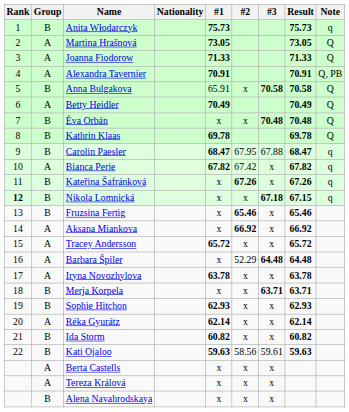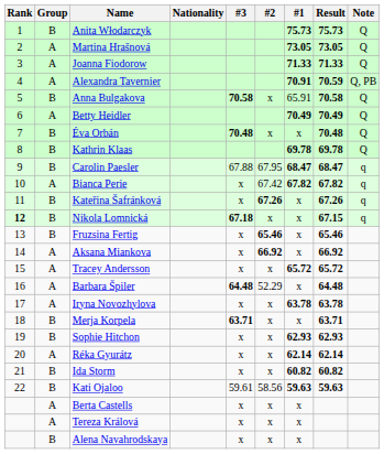 <table class="wikitable sortable" style="text-align:center">
 <tr>
 <th>Rank</th>
 <th>Group</th>
 <th>Name</th>
 <th>Nationality</th>
+<th>#3</th>
+<th>#2</th>
 <th>#1</th>
-<th>#2</th>
-<th>#3</th>
 <th>Result</th>
 <th>Note</th>
 </tr>
 <tr bgcolor=ccffcc>
 <td>1</td>
 <td>B</td>
 <td align=left><a href='#'>Anita Włodarczyk</a></td>
 <td align=left></td>
-<td><strong>75.73</strong></td>
 <td></td>
 <td></td>
 <td><strong>75.73</strong></td>
-<td>q</td>
+<td><strong>75.73</strong></td>
+<td>Q</td>
 </tr>
 <tr bgcolor=ccffcc>
 <td>2</td>
 <td>A</td>
 <td align=left><a href='#'>Martina Hrašnová</a></td>
 <td align=left></td>
-<td><strong>73.05</strong></td>
 <td></td>
 <td></td>
+<td><strong>73.05</strong></td>
 <td><strong>73.05</strong></td>
 <td>Q</td>
 </tr>
 <tr bgcolor=ccffcc>
 <td>3</td>
 <td>A</td>
 <td align=left><a href='#'>Joanna Fiodorow</a></td>
 <td align=left></td>
-<td><strong>71.33</strong></td>
 <td></td>
 <td></td>
+<td><strong>71.33</strong></td>
 <td><strong>71.33</strong></td>
 <td>Q</td>
 </tr>
 <tr bgcolor=ccffcc>
 <td>4</td>
 <td>A</td>
 <td align=left><a href='#'>Alexandra Tavernier</a></td>
 <td align=left></td>
-<td><strong>70.91</strong></td>
 <td></td>
 <td></td>
 <td><strong>70.91</strong></td>
+<td><strong>70.59</strong></td>
 <td>Q, PB</td>
 </tr>
 <tr bgcolor=ccffcc>
 <td>5</td>
 <td>B</td>
 <td align=left><a href='#'>Anna Bulgakova</a></td>
 <td align=left></td>
+<td><strong>70.58</strong></td>
+<td>x</td>
 <td>65.91</td>
-<td>x</td>
-<td><strong>70.58</strong></td>
 <td><strong>70.58</strong></td>
 <td>Q</td>
 </tr>
 <tr bgcolor=ccffcc>
 <td>6</td>
 <td>A</td>
 <td align=left><a href='#'>Betty Heidler</a></td>
 <td align=left></td>
-<td><strong>70.49</strong></td>
 <td></td>
 <td></td>
+<td><strong>70.49</strong></td>
 <td><strong>70.49</strong></td>
 <td>Q</td>
 </tr>
 <tr bgcolor=ccffcc>
 <td>7</td>
 <td>B</td>
 <td align=left><a href='#'>Éva Orbán</a></td>
 <td align=left></td>
+<td><strong>70.48</strong></td>
 <td>x</td>
 <td>x</td>
-<td><strong>70.48</strong></td>
 <td><strong>70.48</strong></td>
 <td>Q</td>
 </tr>
 <tr bgcolor=ccffcc>
 <td>8</td>
 <td>B</td>
 <td align=left><a href='#'>Kathrin Klaas</a></td>
 <td align=left></td>
-<td><strong>69.78</strong></td>
 <td></td>
 <td></td>
+<td><strong>69.78</strong></td>
 <td><strong>69.78</strong></td>
 <td>Q</td>
 </tr>
 <tr bgcolor=ddffdd>
 <td>9</td>
 <td>B</td>
 <td align=left><a href='#'>Carolin Paesler</a></td>
 <td align=left></td>
+<td>67.88</td>
+<td>67.95</td>
 <td><strong>68.47</strong></td>
-<td>67.95</td>
-<td>67.88</td>
 <td><strong>68.47</strong></td>
 <td>q</td>
 </tr>
 <tr bgcolor=ddffdd>
 <td>10</td>
 <td>A</td>
 <td align=left><a href='#'>Bianca Perie</a></td>
 <td align=left></td>
+<td>x</td>
+<td>67.42</td>
 <td><strong>67.82</strong></td>
-<td>67.42</td>
-<td>x</td>
 <td><strong>67.82</strong></td>
 <td>q</td>
 </tr>
 <tr bgcolor=ddffdd>
 <td>11</td>
 <td>B</td>
 <td align=left><a href='#'>Kateřina Šafránková</a></td>
 <td align=left></td>
 <td>x</td>
 <td><strong>67.26</strong></td>
 <td>x</td>
 <td><strong>67.26</strong></td>
 <td>q</td>
 </tr>
 <tr bgcolor=ddffdd>
 <td><strong>12</strong></td>
 <td>B</td>
 <td align=left><a href='#'>Nikola Lomnická</a></td>
 <td align=left></td>
+<td><strong>67.18</strong></td>
 <td>x</td>
 <td>x</td>
-<td><strong>67.18</strong></td>
 <td><strong>67.15</strong></td>
 <td>q</td>
 </tr>
 <tr>
 <td>13</td>
 <td>B</td>
 <td align=left><a href='#'>Fruzsina Fertig</a></td>
 <td align=left></td>
 <td>x</td>
 <td><strong>65.46</strong></td>
 <td>x</td>
 <td><strong>65.46</strong></td>
 <td></td>
 </tr>
 <tr>
 <td>14</td>
 <td>A</td>
 <td align=left><a href='#'>Aksana Miankova</a></td>
 <td align=left></td>
 <td>x</td>
 <td><strong>66.92</strong></td>
 <td>x</td>
 <td><strong>66.92</strong></td>
 <td></td>
 </tr>
 <tr>
 <td>15</td>
 <td>A</td>
 <td align=left><a href='#'>Tracey Andersson</a></td>
 <td align=left></td>
-<td><strong>65.72</strong></td>
 <td>x</td>
 <td>x</td>
+<td><strong>65.72</strong></td>
 <td><strong>65.72</strong></td>
 <td></td>
 </tr>
 <tr>
 <td>16</td>
 <td>A</td>
 <td align=left><a href='#'>Barbara Špiler</a></td>
 <td align=left></td>
+<td><strong>64.48</strong></td>
+<td>52.29</td>
 <td>x</td>
-<td>52.29</td>
-<td><strong>64.48</strong></td>
 <td><strong>64.48</strong></td>
 <td></td>
 </tr>
 <tr>
 <td>17</td>
 <td>A</td>
 <td align=left><a href='#'>Iryna Novozhylova</a></td>
 <td align=left></td>
-<td><strong>63.78</strong></td>
 <td>x</td>
 <td>x</td>
+<td><strong>63.78</strong></td>
 <td><strong>63.78</strong></td>
 <td></td>
 </tr>
 <tr>
 <td>18</td>
 <td>B</td>
 <td align=left><a href='#'>Merja Korpela</a></td>
 <td align=left></td>
+<td><strong>63.71</strong></td>
 <td>x</td>
 <td>x</td>
-<td><strong>63.71</strong></td>
 <td><strong>63.71</strong></td>
 <td></td>
 </tr>
 <tr>
 <td>19</td>
 <td>B</td>
 <td align=left><a href='#'>Sophie Hitchon</a></td>
 <td align=left></td>
-<td><strong>62.93</strong></td>
 <td>x</td>
 <td>x</td>
+<td><strong>62.93</strong></td>
 <td><strong>62.93</strong></td>
 <td></td>
 </tr>
 <tr>
 <td>20</td>
 <td>A</td>
 <td align=left><a href='#'>Réka Gyurátz</a></td>
 <td align=left></td>
-<td><strong>62.14</strong></td>
 <td>x</td>
 <td>x</td>
+<td><strong>62.14</strong></td>
 <td><strong>62.14</strong></td>
 <td></td>
 </tr>
 <tr>
 <td>21</td>
 <td>B</td>
 <td align=left><a href='#'>Ida Storm</a></td>
 <td align=left></td>
-<td><strong>60.82</strong></td>
 <td>x</td>
 <td>x</td>
+<td><strong>60.82</strong></td>
 <td><strong>60.82</strong></td>
 <td></td>
 </tr>
 <tr>
 <td>22</td>
 <td>B</td>
 <td align=left><a href='#'>Kati Ojaloo</a></td>
 <td align=left></td>
+<td>59.61</td>
+<td>58.56</td>
 <td><strong>59.63</strong></td>
-<td>58.56</td>
-<td>59.61</td>
 <td><strong>59.63</strong></td>
 <td></td>
 </tr>
 <tr>
 <td></td>
 <td>A</td>
 <td align=left><a href='#'>Berta Castells</a></td>
 <td align=left></td>
 <td>x</td>
 <td>x</td>
 <td>x</td>
 <td><strong></strong></td>
 <td></td>
 </tr>
 <tr>
 <td></td>
 <td>A</td>
 <td align=left><a href='#'>Tereza Králová</a></td>
 <td align=left></td>
 <td>x</td>
 <td>x</td>
 <td>x</td>
 <td><strong></strong></td>
 <td></td>
 </tr>
 <tr>
 <td></td>
 <td>B</td>
 <td align=left><a href='#'>Alena Navahrodskaya</a></td>
 <td align=left></td>
 <td>x</td>
 <td>x</td>
 <td>x</td>
 <td><strong></strong></td>
 <td></td>
 </tr>
 </table>
